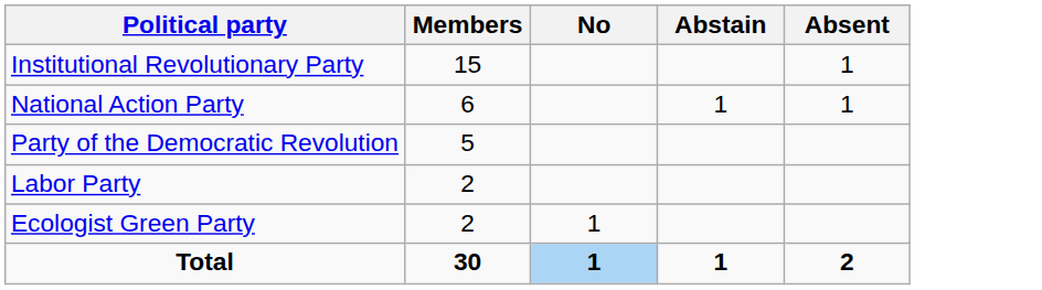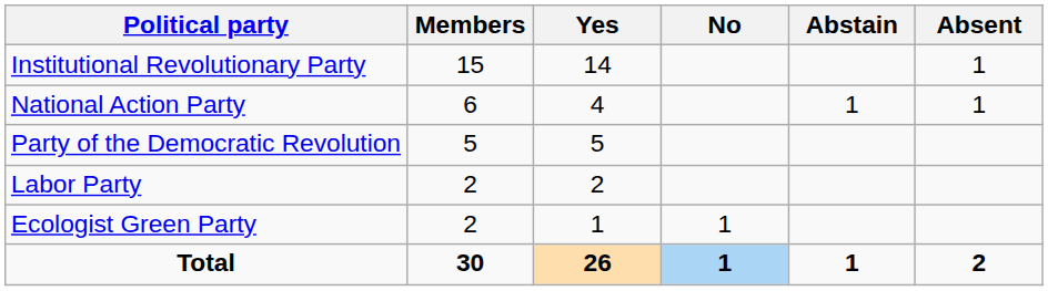 <table class="wikitable">
 <tr>
 <th><a href='#'>Political party</a></th>
 <th style="width:55pt;">Members</th>
+<th style="width:55pt;">Yes</th>
 <th style="width:55pt;">No</th>
 <th style="width:55pt;">Abstain</th>
 <th style="width:55pt;">Absent</th>
 </tr>
 <tr>
 <td align="left"> <a href='#'>Institutional Revolutionary Party</a></td>
 <td style="text-align:center;">15</td>
+<td style="text-align:center;">14</td>
 <td style="text-align:center;"></td>
 <td style="text-align:center;"></td>
 <td style="text-align:center;">1</td>
 </tr>
 <tr>
 <td align="left"> <a href='#'>National Action Party</a></td>
 <td style="text-align:center;">6</td>
+<td style="text-align:center;">4</td>
 <td style="text-align:center;"></td>
 <td style="text-align:center;">1</td>
 <td style="text-align:center;">1</td>
 </tr>
 <tr>
 <td align="left"> <a href='#'>Party of the Democratic Revolution</a></td>
 <td style="text-align:center;">5</td>
+<td style="text-align:center;">5</td>
 <td style="text-align:center;"></td>
 <td style="text-align:center;"></td>
 <td style="text-align:center;"></td>
 </tr>
 <tr>
 <td align="left"> <a href='#'>Labor Party</a></td>
+<td style="text-align:center;">2</td>
 <td style="text-align:center;">2</td>
 <td style="text-align:center;"></td>
 <td style="text-align:center;"></td>
 <td style="text-align:center;"></td>
 </tr>
 <tr>
 <td align="left"> <a href='#'>Ecologist Green Party</a></td>
 <td style="text-align:center;">2</td>
 <td style="text-align:center;">1</td>
+<td style="text-align:center;">1</td>
 <td style="text-align:center;"></td>
 <td style="text-align:center;"></td>
 </tr>
 <tr>
 <td style="text-align:center;"><strong>Total</strong></td>
 <td style="text-align:center;"><strong>30</strong></td>
+<th style="background:#ffdead;"><strong>26</strong></th>
 <th style="background:#abd5f5;"><strong>1</strong></th>
 <td style="text-align:center;"><strong>1</strong></td>
 <td style="text-align:center;"><strong>2</strong></td>
 </tr>
 </table>
